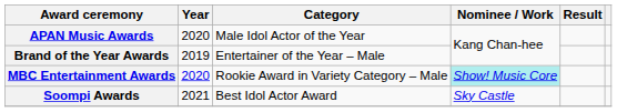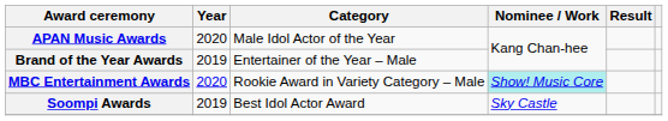 <table class="wikitable plainrowheaders sortable">
 <tr>
 <th scope="col">Award ceremony</th>
 <th scope="col">Year</th>
 <th scope="col">Category</th>
 <th scope="col">Nominee / Work</th>
 <th scope="col">Result</th>
 <th scope="col" class="unsortable"></th>
 </tr>
 <tr>
 <th scope="row"><a href='#'>APAN Music Awards</a></th>
 <td style="text-align:center">2020</td>
 <td>Male Idol Actor of the Year</td>
 <td rowspan="2">Kang Chan-hee</td>
 <td></td>
 <td></td>
 </tr>
 <tr>
 <th scope="row">Brand of the Year Awards</th>
 <td style="text-align:center">2019</td>
 <td>Entertainer of the Year – Male</td>
 <td></td>
 <td style="text-align:center"></td>
 </tr>
 <tr>
 <th scope="row"><a href='#'>MBC Entertainment Awards</a></th>
 <td style="text-align:center"><a href='#'>2020</a></td>
 <td>Rookie Award in Variety Category – Male</td>
 <td style="background: paleturquoise;"><em><a href='#'>Show! Music Core</a></em></td>
 <td></td>
 <td style="text-align:center"></td>
 </tr>
 <tr>
 <th scope="row"><a href='#'>Soompi</a> Awards</th>
-<td style="text-align:center">2021</td>
+<td style="text-align:center">2019</td>
 <td>Best Idol Actor Award</td>
 <td><em><a href='#'>Sky Castle</a></em></td>
 <td></td>
 <td style="text-align:center" rowspan="1"></td>
 </tr>
 <tr>
 </tr>
 </table>
